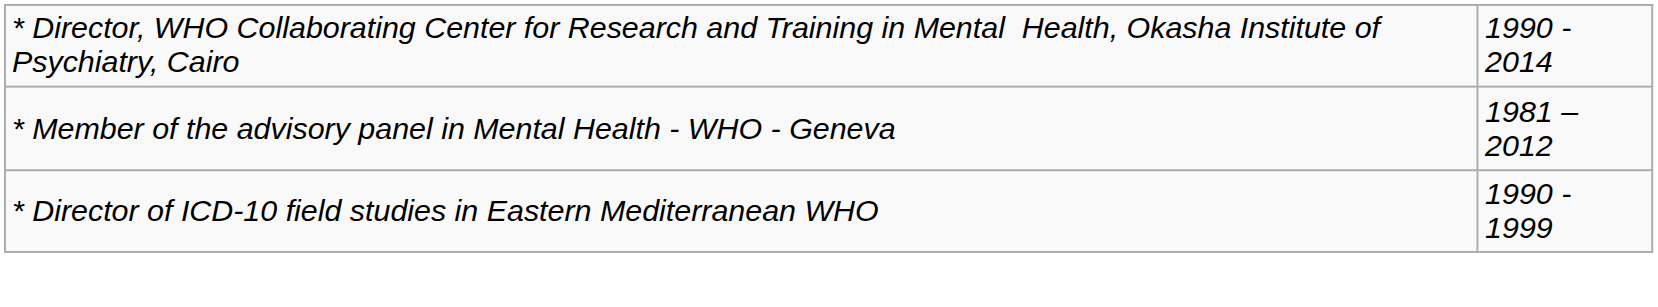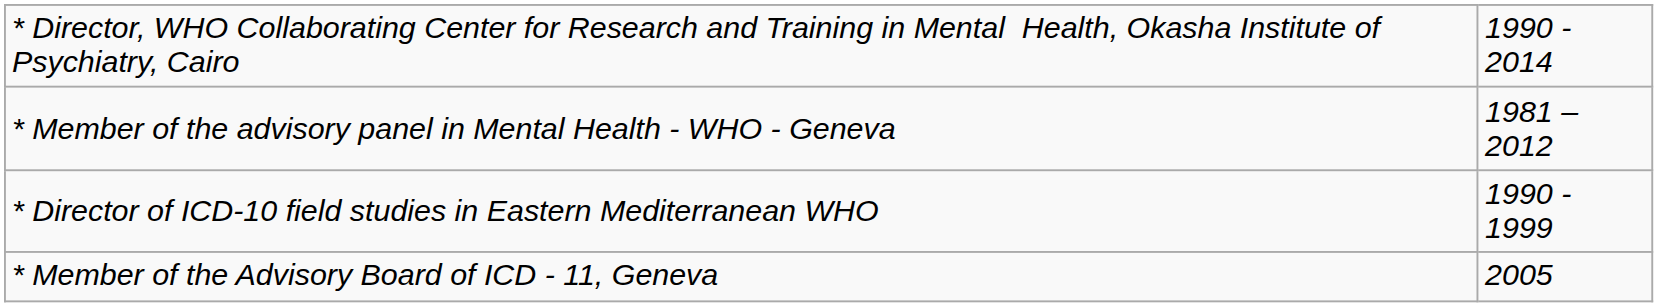 <table class="wikitable">
 <tr>
 <td><em>* Director, WHO Collaborating Center for Research and Training in Mental  Health, Okasha Institute of Psychiatry, Cairo</em></td>
 <td><em>1990 - 2014</em></td>
 </tr>
 <tr>
 <td><em>* Member of the advisory panel in Mental Health - WHO - Geneva</em></td>
 <td><em>1981 – 2012</em></td>
 </tr>
 <tr>
 <td><em>* Director of ICD-10 field studies in Eastern Mediterranean WHO </em></td>
 <td><em>1990 -  1999</em></td>
 </tr>
+<tr>
+<td><em>* Member of the Advisory Board of ICD - 11, Geneva</em></td>
+<td><em>2005</em></td>
+</tr>
 </table>
